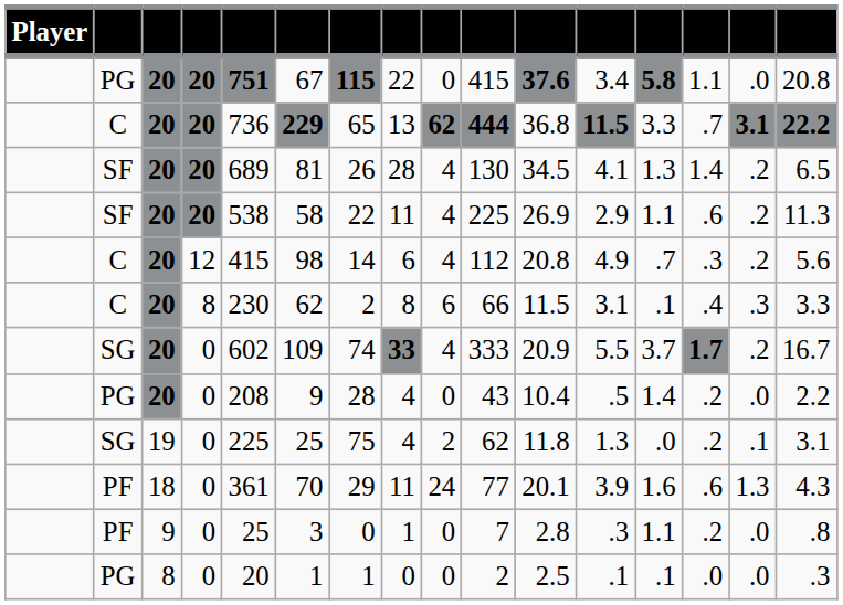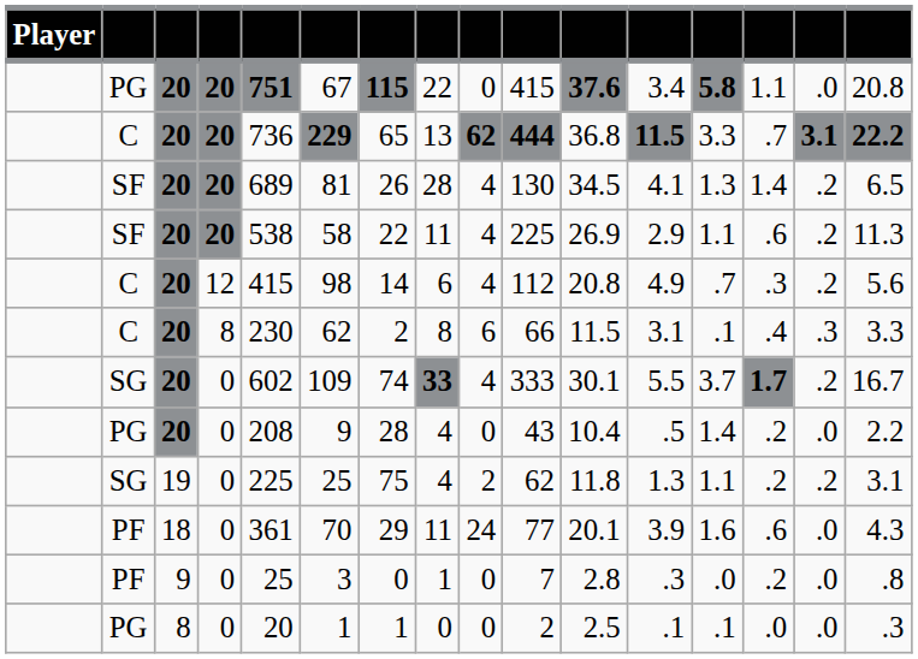 <table class="wikitable sortable" style="font-size: 95%; text-align:right;">
 <tr>
 <th style="background:#010101; color:#FFFFFF; border-top:#8D9093 3px solid; border-bottom:#8D9093 3px solid;">Player</th>
 <th style="background:#010101; color:#FFFFFF; border-top:#8D9093 3px solid; border-bottom:#8D9093 3px solid;"></th>
 <th style="background:#010101; color:#FFFFFF; border-top:#8D9093 3px solid; border-bottom:#8D9093 3px solid;"></th>
 <th style="background:#010101; color:#FFFFFF; border-top:#8D9093 3px solid; border-bottom:#8D9093 3px solid;"></th>
 <th style="background:#010101; color:#FFFFFF; border-top:#8D9093 3px solid; border-bottom:#8D9093 3px solid;"></th>
 <th style="background:#010101; color:#FFFFFF; border-top:#8D9093 3px solid; border-bottom:#8D9093 3px solid;"></th>
 <th style="background:#010101; color:#FFFFFF; border-top:#8D9093 3px solid; border-bottom:#8D9093 3px solid;"></th>
 <th style="background:#010101; color:#FFFFFF; border-top:#8D9093 3px solid; border-bottom:#8D9093 3px solid;"></th>
 <th style="background:#010101; color:#FFFFFF; border-top:#8D9093 3px solid; border-bottom:#8D9093 3px solid;"></th>
 <th style="background:#010101; color:#FFFFFF; border-top:#8D9093 3px solid; border-bottom:#8D9093 3px solid;"></th>
 <th style="background:#010101; color:#FFFFFF; border-top:#8D9093 3px solid; border-bottom:#8D9093 3px solid;"></th>
 <th style="background:#010101; color:#FFFFFF; border-top:#8D9093 3px solid; border-bottom:#8D9093 3px solid;"></th>
 <th style="background:#010101; color:#FFFFFF; border-top:#8D9093 3px solid; border-bottom:#8D9093 3px solid;"></th>
 <th style="background:#010101; color:#FFFFFF; border-top:#8D9093 3px solid; border-bottom:#8D9093 3px solid;"></th>
 <th style="background:#010101; color:#FFFFFF; border-top:#8D9093 3px solid; border-bottom:#8D9093 3px solid;"></th>
 <th style="background:#010101; color:#FFFFFF; border-top:#8D9093 3px solid; border-bottom:#8D9093 3px solid;"></th>
 </tr>
 <tr>
 <td style="text-align:left;"></td>
 <td style="text-align:center;">PG</td>
 <td style="background:#8D9093; color:#010101;"><strong>20</strong></td>
 <td style="background:#8D9093; color:#010101;"><strong>20</strong></td>
 <td style="background:#8D9093; color:#010101;"><strong>751</strong></td>
 <td>67</td>
 <td style="background:#8D9093; color:#010101;"><strong>115</strong></td>
 <td>22</td>
 <td>0</td>
 <td>415</td>
 <td style="background:#8D9093; color:#010101;"><strong>37.6</strong></td>
 <td>3.4</td>
 <td style="background:#8D9093; color:#010101;"><strong>5.8</strong></td>
 <td>1.1</td>
 <td>.0</td>
 <td>20.8</td>
 </tr>
 <tr>
 <td style="text-align:left;"></td>
 <td style="text-align:center;">C</td>
 <td style="background:#8D9093; color:#010101;"><strong>20</strong></td>
 <td style="background:#8D9093; color:#010101;"><strong>20</strong></td>
 <td>736</td>
 <td style="background:#8D9093; color:#010101;"><strong>229</strong></td>
 <td>65</td>
 <td>13</td>
 <td style="background:#8D9093; color:#010101;"><strong>62</strong></td>
 <td style="background:#8D9093; color:#010101;"><strong>444</strong></td>
 <td>36.8</td>
 <td style="background:#8D9093; color:#010101;"><strong>11.5</strong></td>
 <td>3.3</td>
 <td>.7</td>
 <td style="background:#8D9093; color:#010101;"><strong>3.1</strong></td>
 <td style="background:#8D9093; color:#010101;"><strong>22.2</strong></td>
 </tr>
 <tr>
 <td style="text-align:left;"></td>
 <td style="text-align:center;">SF</td>
 <td style="background:#8D9093; color:#010101;"><strong>20</strong></td>
 <td style="background:#8D9093; color:#010101;"><strong>20</strong></td>
 <td>689</td>
 <td>81</td>
 <td>26</td>
 <td>28</td>
 <td>4</td>
 <td>130</td>
 <td>34.5</td>
 <td>4.1</td>
 <td>1.3</td>
 <td>1.4</td>
 <td>.2</td>
 <td>6.5</td>
 </tr>
 <tr>
 <td style="text-align:left;"></td>
 <td style="text-align:center;">SF</td>
 <td style="background:#8D9093; color:#010101;"><strong>20</strong></td>
 <td style="background:#8D9093; color:#010101;"><strong>20</strong></td>
 <td>538</td>
 <td>58</td>
 <td>22</td>
 <td>11</td>
 <td>4</td>
 <td>225</td>
 <td>26.9</td>
 <td>2.9</td>
 <td>1.1</td>
 <td>.6</td>
 <td>.2</td>
 <td>11.3</td>
 </tr>
 <tr>
 <td style="text-align:left;"></td>
 <td style="text-align:center;">C</td>
 <td style="background:#8D9093; color:#010101;"><strong>20</strong></td>
 <td>12</td>
 <td>415</td>
 <td>98</td>
 <td>14</td>
 <td>6</td>
 <td>4</td>
 <td>112</td>
 <td>20.8</td>
 <td>4.9</td>
 <td>.7</td>
 <td>.3</td>
 <td>.2</td>
 <td>5.6</td>
 </tr>
 <tr>
 <td style="text-align:left;"></td>
 <td style="text-align:center;">C</td>
 <td style="background:#8D9093; color:#010101;"><strong>20</strong></td>
 <td>8</td>
 <td>230</td>
 <td>62</td>
 <td>2</td>
 <td>8</td>
 <td>6</td>
 <td>66</td>
 <td>11.5</td>
 <td>3.1</td>
 <td>.1</td>
 <td>.4</td>
 <td>.3</td>
 <td>3.3</td>
 </tr>
 <tr>
 <td style="text-align:left;"></td>
 <td style="text-align:center;">SG</td>
 <td style="background:#8D9093; color:#010101;"><strong>20</strong></td>
 <td>0</td>
 <td>602</td>
 <td>109</td>
 <td>74</td>
 <td style="background:#8D9093; color:#010101;"><strong>33</strong></td>
 <td>4</td>
 <td>333</td>
-<td>20.9</td>
+<td>30.1</td>
 <td>5.5</td>
 <td>3.7</td>
 <td style="background:#8D9093; color:#010101;"><strong>1.7</strong></td>
 <td>.2</td>
 <td>16.7</td>
 </tr>
 <tr>
 <td style="text-align:left;"></td>
 <td style="text-align:center;">PG</td>
 <td style="background:#8D9093; color:#010101;"><strong>20</strong></td>
 <td>0</td>
 <td>208</td>
 <td>9</td>
 <td>28</td>
 <td>4</td>
 <td>0</td>
 <td>43</td>
 <td>10.4</td>
 <td>.5</td>
 <td>1.4</td>
 <td>.2</td>
 <td>.0</td>
 <td>2.2</td>
 </tr>
 <tr>
 <td style="text-align:left;"></td>
 <td style="text-align:center;">SG</td>
 <td>19</td>
 <td>0</td>
 <td>225</td>
 <td>25</td>
 <td>75</td>
 <td>4</td>
 <td>2</td>
 <td>62</td>
 <td>11.8</td>
 <td>1.3</td>
-<td>.0</td>
+<td>1.1</td>
 <td>.2</td>
-<td>.1</td>
+<td>.2</td>
 <td>3.1</td>
 </tr>
 <tr>
 <td style="text-align:left;"></td>
 <td style="text-align:center;">PF</td>
 <td>18</td>
 <td>0</td>
 <td>361</td>
 <td>70</td>
 <td>29</td>
 <td>11</td>
 <td>24</td>
 <td>77</td>
 <td>20.1</td>
 <td>3.9</td>
 <td>1.6</td>
 <td>.6</td>
-<td>1.3</td>
+<td>.0</td>
 <td>4.3</td>
 </tr>
 <tr>
 <td style="text-align:left;"></td>
 <td style="text-align:center;">PF</td>
 <td>9</td>
 <td>0</td>
 <td>25</td>
 <td>3</td>
 <td>0</td>
 <td>1</td>
 <td>0</td>
 <td>7</td>
 <td>2.8</td>
 <td>.3</td>
-<td>1.1</td>
+<td>.0</td>
 <td>.2</td>
 <td>.0</td>
 <td>.8</td>
 </tr>
 <tr>
 <td style="text-align:left;"></td>
 <td style="text-align:center;">PG</td>
 <td>8</td>
 <td>0</td>
 <td>20</td>
 <td>1</td>
 <td>1</td>
 <td>0</td>
 <td>0</td>
 <td>2</td>
 <td>2.5</td>
 <td>.1</td>
 <td>.1</td>
 <td>.0</td>
 <td>.0</td>
 <td>.3</td>
 </tr>
 </table>
